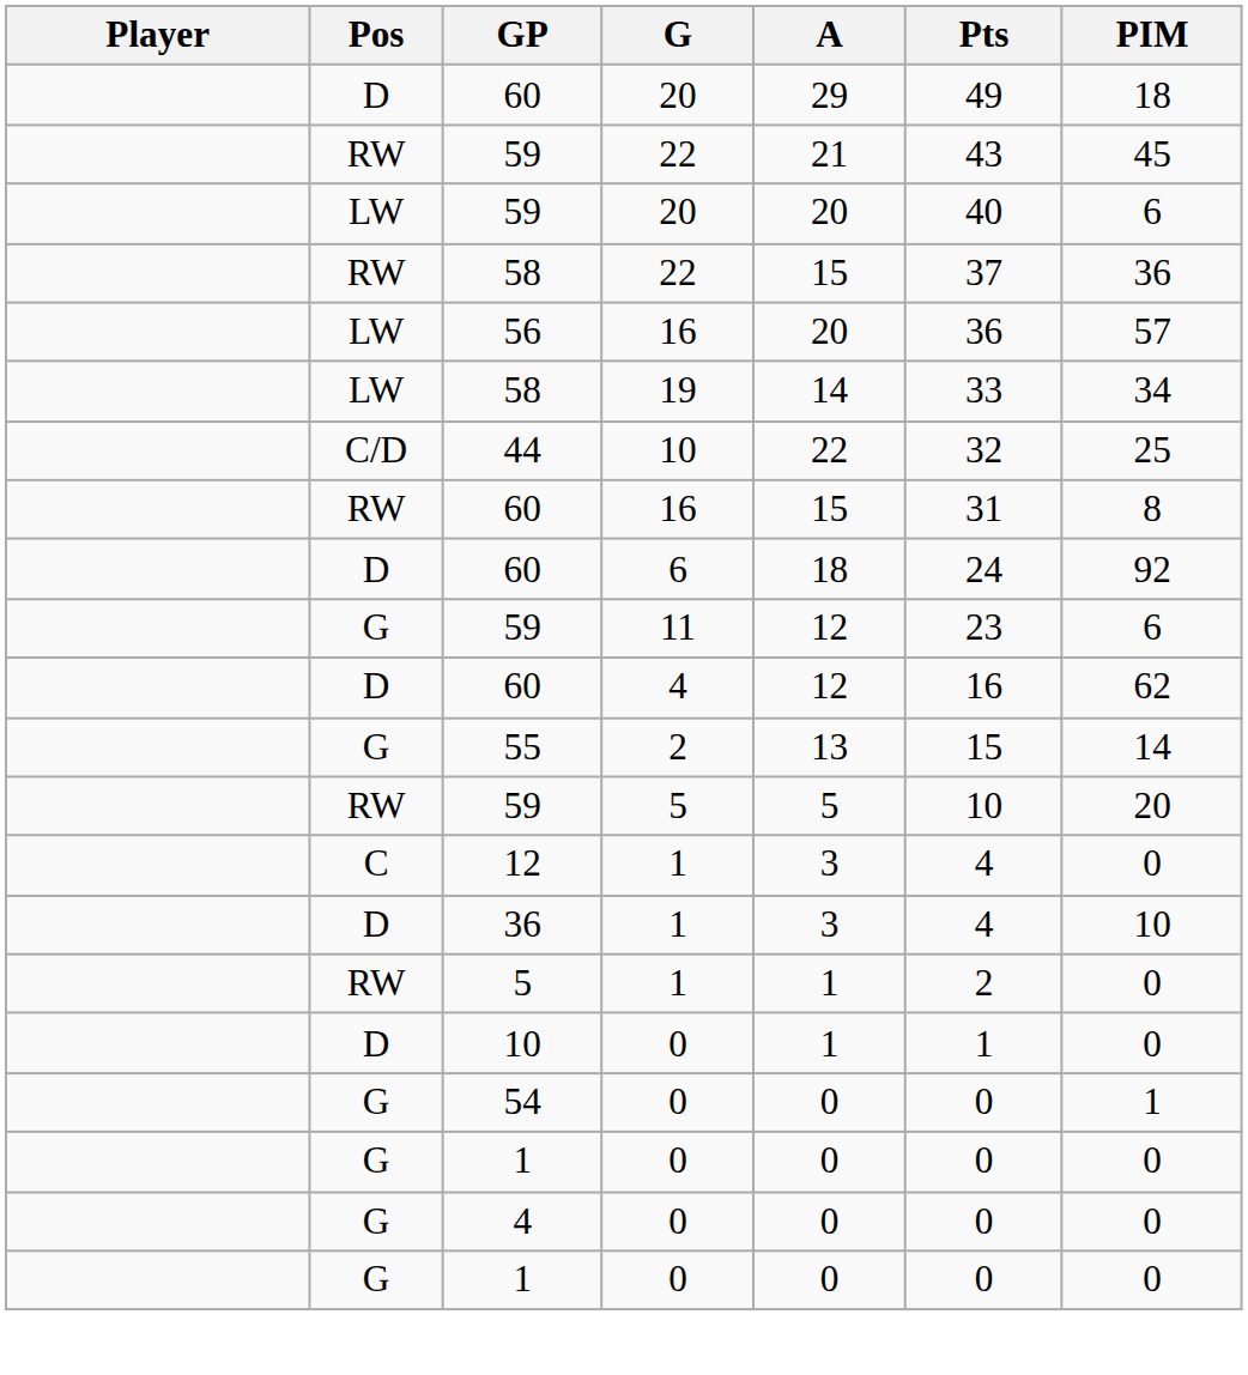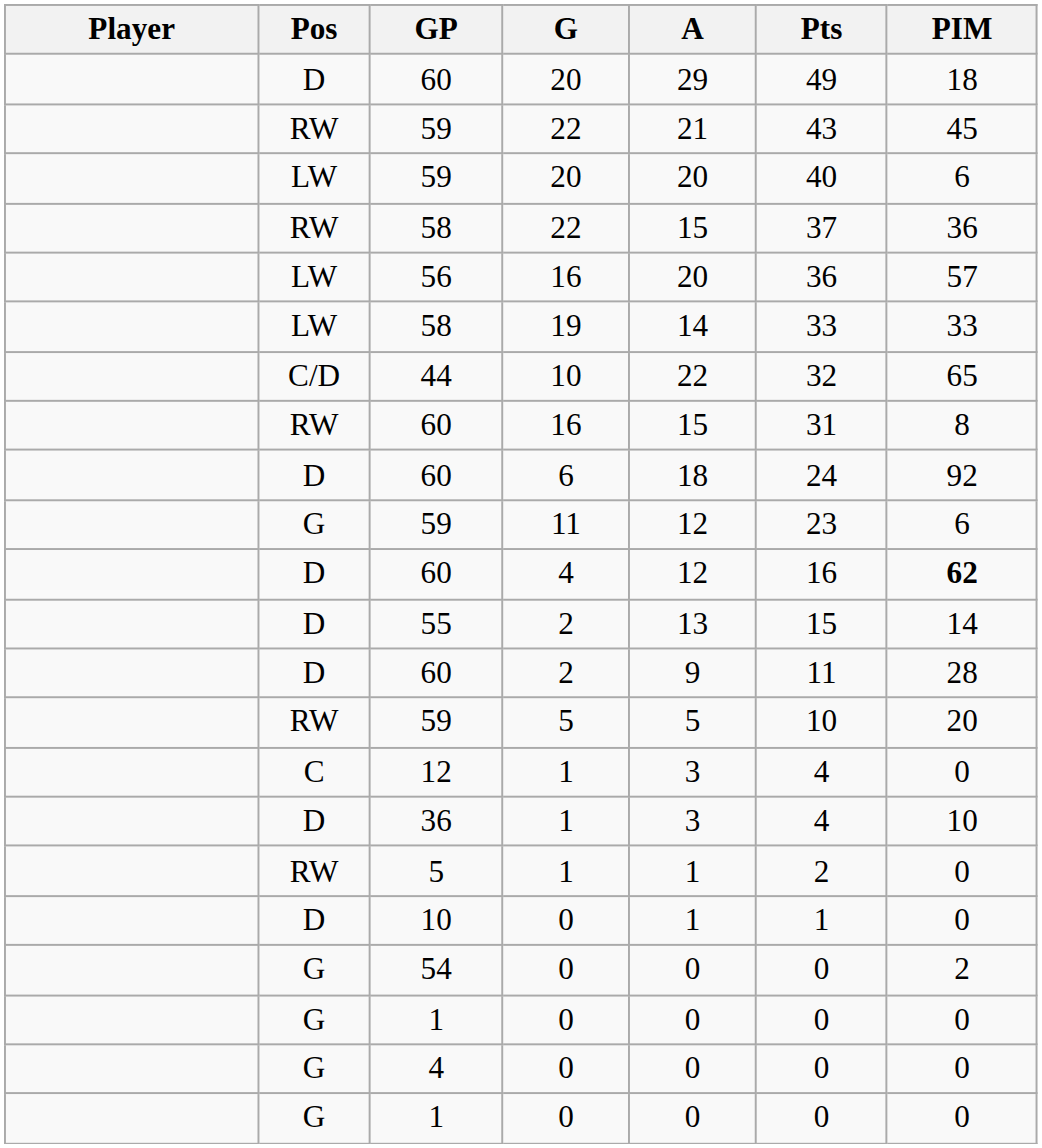 <table class="wikitable sortable" width="60%">
 <tr ALIGN="center">
 <th bgcolor="#DDDDFF" width="10%">Player</th>
 <th bgcolor="#DDDDFF" width="3%" title="Position">Pos</th>
 <th bgcolor="#DDDDFF" width="5%" title="Games played">GP</th>
 <th bgcolor="#DDDDFF" width="5%" title="Goals">G</th>
 <th bgcolor="#DDDDFF" width="5%" title="Assists">A</th>
 <th bgcolor="#DDDDFF" width="5%" title="Points">Pts</th>
 <th bgcolor="#DDDDFF" width="5%" title="Penalties in Minutes">PIM</th>
 </tr>
 <tr align="center">
 <td align="right"></td>
 <td>D</td>
 <td>60</td>
 <td>20</td>
 <td>29</td>
 <td>49</td>
 <td>18</td>
 </tr>
 <tr align="center">
 <td align="right"></td>
 <td>RW</td>
 <td>59</td>
 <td>22</td>
 <td>21</td>
 <td>43</td>
 <td>45</td>
 </tr>
 <tr align="center">
 <td align="right"></td>
 <td>LW</td>
 <td>59</td>
 <td>20</td>
 <td>20</td>
 <td>40</td>
 <td>6</td>
 </tr>
 <tr align="center">
 <td align="right"></td>
 <td>RW</td>
 <td>58</td>
 <td>22</td>
 <td>15</td>
 <td>37</td>
 <td>36</td>
 </tr>
 <tr align="center">
 <td align="right"></td>
 <td>LW</td>
 <td>56</td>
 <td>16</td>
 <td>20</td>
 <td>36</td>
 <td>57</td>
 </tr>
 <tr align="center">
 <td align="right"></td>
 <td>LW</td>
 <td>58</td>
 <td>19</td>
 <td>14</td>
 <td>33</td>
-<td>34</td>
+<td>33</td>
 </tr>
 <tr align="center">
 <td align="right"></td>
 <td>C/D</td>
 <td>44</td>
 <td>10</td>
 <td>22</td>
 <td>32</td>
-<td>25</td>
+<td>65</td>
 </tr>
 <tr align="center">
 <td align="right"></td>
 <td>RW</td>
 <td>60</td>
 <td>16</td>
 <td>15</td>
 <td>31</td>
 <td>8</td>
 </tr>
 <tr align="center">
 <td align="right"></td>
 <td>D</td>
 <td>60</td>
 <td>6</td>
 <td>18</td>
 <td>24</td>
 <td>92</td>
 </tr>
 <tr align="center">
 <td align="right"></td>
 <td>G</td>
 <td>59</td>
 <td>11</td>
 <td>12</td>
 <td>23</td>
 <td>6</td>
 </tr>
 <tr align="center">
 <td align="right"></td>
 <td>D</td>
 <td>60</td>
 <td>4</td>
 <td>12</td>
 <td>16</td>
-<td>62</td>
+<td><strong>62</strong></td>
 </tr>
 <tr align="center">
 <td align="right"></td>
-<td>G</td>
+<td>D</td>
 <td>55</td>
 <td>2</td>
 <td>13</td>
 <td>15</td>
 <td>14</td>
+</tr>
+<tr align="center">
+<td align="right"></td>
+<td>D</td>
+<td>60</td>
+<td>2</td>
+<td>9</td>
+<td>11</td>
+<td>28</td>
 </tr>
 <tr align="center">
 <td align="right"></td>
 <td>RW</td>
 <td>59</td>
 <td>5</td>
 <td>5</td>
 <td>10</td>
 <td>20</td>
 </tr>
 <tr align="center">
 <td align="right"></td>
 <td>C</td>
 <td>12</td>
 <td>1</td>
 <td>3</td>
 <td>4</td>
 <td>0</td>
 </tr>
 <tr align="center">
 <td align="right"></td>
 <td>D</td>
 <td>36</td>
 <td>1</td>
 <td>3</td>
 <td>4</td>
 <td>10</td>
 </tr>
 <tr align="center">
 <td align="right"></td>
 <td>RW</td>
 <td>5</td>
 <td>1</td>
 <td>1</td>
 <td>2</td>
 <td>0</td>
 </tr>
 <tr align="center">
 <td align="right"></td>
 <td>D</td>
 <td>10</td>
 <td>0</td>
 <td>1</td>
 <td>1</td>
 <td>0</td>
 </tr>
 <tr align="center">
 <td align="right"></td>
 <td>G</td>
 <td>54</td>
 <td>0</td>
 <td>0</td>
 <td>0</td>
-<td>1</td>
+<td>2</td>
 </tr>
 <tr align="center">
 <td align="right"></td>
 <td>G</td>
 <td>1</td>
 <td>0</td>
 <td>0</td>
 <td>0</td>
 <td>0</td>
 </tr>
 <tr align="center">
 <td align="right"></td>
 <td>G</td>
 <td>4</td>
 <td>0</td>
 <td>0</td>
 <td>0</td>
 <td>0</td>
 </tr>
 <tr align="center">
 <td align="right"></td>
 <td>G</td>
 <td>1</td>
 <td>0</td>
 <td>0</td>
 <td>0</td>
 <td>0</td>
 </tr>
 </table>
